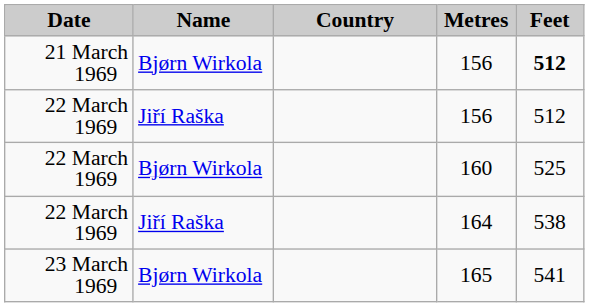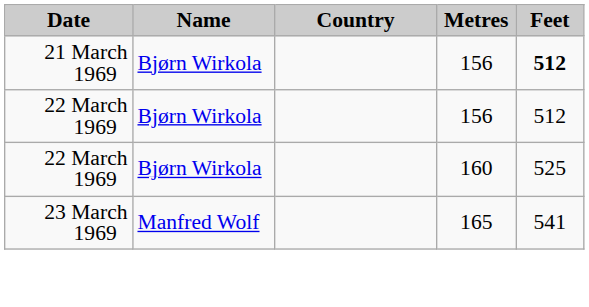 <table class="wikitable sortable" style="text-align:left; line-height:16px; width:34%;">
 <tr>
 <th style="background-color: #ccc;" width="130">Date</th>
 <th style="background-color: #ccc;" width="138">Name</th>
 <th style="background-color: #ccc;" width="164">Country</th>
 <th style="background-color: #ccc;" width="55">Metres</th>
 <th style="background-color: #ccc;" width="55">Feet</th>
 </tr>
 <tr>
 <td align=right>21 March 1969  </td>
 <td><a href='#'>Bjørn Wirkola</a></td>
 <td></td>
 <td align=center>156</td>
 <td align=center><strong>512</strong></td>
 </tr>
 <tr>
 <td align=right>22 March 1969  </td>
-<td><a href='#'>Jiří Raška</a></td>
+<td><a href='#'>Bjørn Wirkola</a></td>
 <td></td>
 <td align=center>156</td>
 <td align=center>512</td>
 </tr>
 <tr>
 <td align=right>22 March 1969  </td>
 <td><a href='#'>Bjørn Wirkola</a></td>
 <td></td>
 <td align=center>160</td>
 <td align=center>525</td>
 </tr>
 <tr>
-<td align=right>22 March 1969  </td>
-<td><a href='#'>Jiří Raška</a></td>
-<td></td>
-<td align=center>164</td>
-<td align=center>538</td>
-</tr>
-<tr>
 <td align=right>23 March 1969  </td>
-<td><a href='#'>Bjørn Wirkola</a></td>
+<td><a href='#'>Manfred Wolf</a></td>
 <td></td>
 <td align=center>165</td>
 <td align=center>541</td>
 </tr>
 </table>
